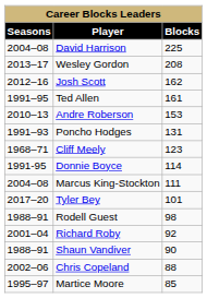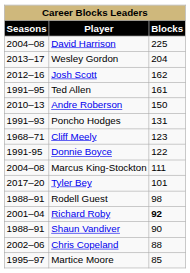 <table class="wikitable" style="float:left; margin-right:1em">
 <tr>
 <th style="background:#CFB87C; color:black;" colspan=6>Career Blocks Leaders</th>
 </tr>
 <tr>
 <th style="background:black; color:white;">Seasons</th>
 <th style="background:black; color:white;">Player</th>
 <th style="background:black; color:white;">Blocks</th>
 </tr>
 <tr>
 <td>2004–08</td>
 <td><a href='#'>David Harrison</a></td>
 <td>225</td>
 </tr>
 <tr>
 <td>2013–17</td>
 <td>Wesley Gordon</td>
-<td>208</td>
+<td>204</td>
 </tr>
 <tr>
 <td>2012–16</td>
 <td><a href='#'>Josh Scott</a></td>
 <td>162</td>
 </tr>
 <tr>
 <td>1991–95</td>
 <td>Ted Allen</td>
 <td>161</td>
 </tr>
 <tr>
 <td>2010–13</td>
 <td><a href='#'>Andre Roberson</a></td>
-<td>153</td>
+<td>150</td>
 </tr>
 <tr>
 <td>1991–93</td>
 <td>Poncho Hodges</td>
 <td>131</td>
 </tr>
 <tr>
 <td>1968–71</td>
 <td><a href='#'>Cliff Meely</a></td>
 <td>123</td>
 </tr>
 <tr>
 <td>1991-95</td>
 <td><a href='#'>Donnie Boyce</a></td>
-<td>114</td>
+<td>122</td>
 </tr>
 <tr>
 <td>2004–08</td>
 <td>Marcus King-Stockton</td>
 <td>111</td>
 </tr>
 <tr>
 <td>2017–20</td>
 <td><a href='#'>Tyler Bey</a></td>
 <td>101</td>
 </tr>
 <tr>
 <td>1988–91</td>
 <td>Rodell Guest</td>
 <td>98</td>
 </tr>
 <tr>
 <td>2001–04</td>
 <td><a href='#'>Richard Roby</a></td>
-<td>92</td>
+<td><strong>92</strong></td>
 </tr>
 <tr>
 <td>1988–91</td>
 <td><a href='#'>Shaun Vandiver</a></td>
 <td>90</td>
 </tr>
 <tr>
 <td>2002–06</td>
 <td><a href='#'>Chris Copeland</a></td>
 <td>88</td>
 </tr>
 <tr>
 <td>1995–97</td>
 <td>Martice Moore</td>
 <td>85</td>
 </tr>
 </table>
